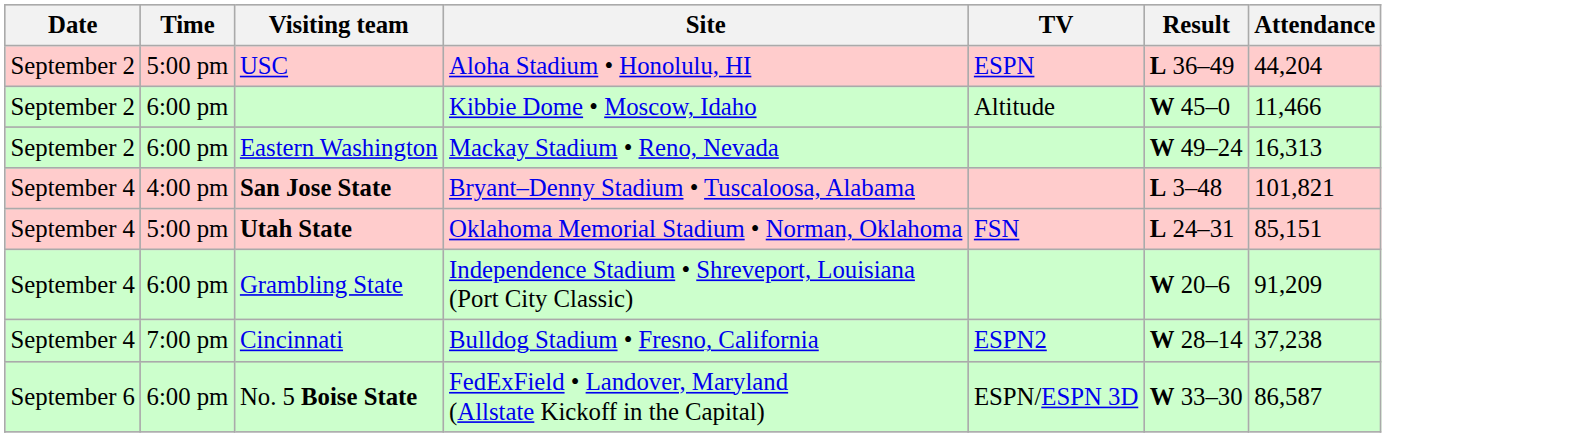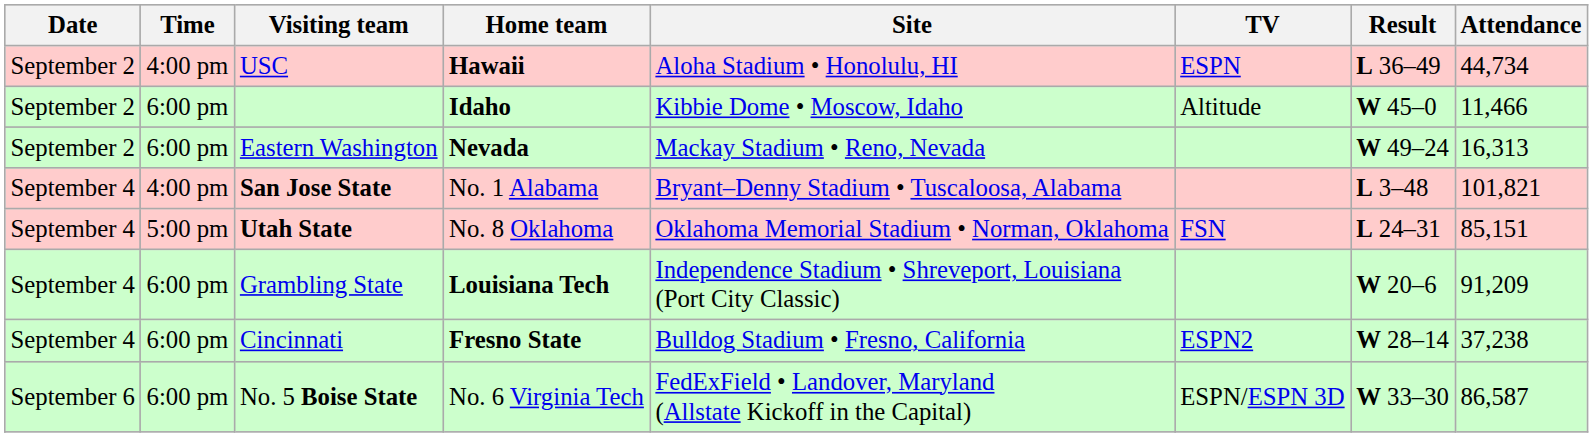 <table class="wikitable" style="font-size:95%;">
 <tr>
 <th>Date</th>
 <th>Time</th>
 <th>Visiting team</th>
+<th>Home team</th>
 <th>Site</th>
 <th>TV</th>
 <th>Result</th>
 <th>Attendance</th>
 </tr>
 <tr style="background:#fcc;">
 <td>September 2</td>
-<td>5:00 pm</td>
+<td>4:00 pm</td>
 <td><a href='#'>USC</a></td>
+<td><strong>Hawaii</strong></td>
 <td><a href='#'>Aloha Stadium</a> • <a href='#'>Honolulu, HI</a></td>
 <td><a href='#'>ESPN</a></td>
 <td><strong>L</strong> 36–49</td>
-<td>44,204</td>
+<td>44,734</td>
 </tr>
 <tr style="background:#cfc;">
 <td>September 2</td>
 <td>6:00 pm</td>
 <td></td>
+<td><strong>Idaho</strong></td>
 <td><a href='#'>Kibbie Dome</a> • <a href='#'>Moscow, Idaho</a></td>
 <td>Altitude</td>
 <td><strong>W</strong> 45–0</td>
 <td>11,466</td>
 </tr>
 <tr style="background:#cfc;">
 <td>September 2</td>
 <td>6:00 pm</td>
 <td><a href='#'>Eastern Washington</a></td>
+<td><strong>Nevada</strong></td>
 <td><a href='#'>Mackay Stadium</a> • <a href='#'>Reno, Nevada</a></td>
 <td></td>
 <td><strong>W</strong> 49–24</td>
 <td>16,313</td>
 </tr>
 <tr style="background:#fcc;">
 <td>September 4</td>
 <td>4:00 pm</td>
 <td><strong>San Jose State</strong></td>
+<td>No. 1 <a href='#'>Alabama</a></td>
 <td><a href='#'>Bryant–Denny Stadium</a> • <a href='#'>Tuscaloosa, Alabama</a></td>
 <td></td>
 <td><strong>L</strong> 3–48</td>
 <td>101,821</td>
 </tr>
 <tr style="background:#fcc;">
 <td>September 4</td>
 <td>5:00 pm</td>
 <td><strong>Utah State</strong></td>
+<td>No. 8 <a href='#'>Oklahoma</a></td>
 <td><a href='#'>Oklahoma Memorial Stadium</a> • <a href='#'>Norman, Oklahoma</a></td>
 <td><a href='#'>FSN</a></td>
 <td><strong>L</strong> 24–31</td>
 <td>85,151</td>
 </tr>
 <tr style="background:#cfc;">
 <td>September 4</td>
 <td>6:00 pm</td>
 <td><a href='#'>Grambling State</a></td>
+<td><strong>Louisiana Tech</strong></td>
 <td><a href='#'>Independence Stadium</a> • <a href='#'>Shreveport, Louisiana</a><br>(Port City Classic)</td>
 <td></td>
 <td><strong>W</strong> 20–6</td>
 <td>91,209</td>
 </tr>
 <tr style="background:#cfc;">
 <td>September 4</td>
-<td>7:00 pm</td>
+<td>6:00 pm</td>
 <td><a href='#'>Cincinnati</a></td>
+<td><strong>Fresno State</strong></td>
 <td><a href='#'>Bulldog Stadium</a> • <a href='#'>Fresno, California</a></td>
 <td><a href='#'>ESPN2</a></td>
 <td><strong>W</strong> 28–14</td>
 <td>37,238</td>
 </tr>
 <tr style="background:#cfc;">
 <td>September 6</td>
 <td>6:00 pm</td>
 <td>No. 5 <strong>Boise State</strong></td>
+<td>No. 6 <a href='#'>Virginia Tech</a></td>
 <td><a href='#'>FedExField</a> • <a href='#'>Landover, Maryland</a><br>(<a href='#'>Allstate</a> Kickoff in the Capital)</td>
 <td>ESPN/<a href='#'>ESPN 3D</a></td>
 <td><strong>W</strong> 33–30</td>
 <td>86,587</td>
 </tr>
 </table>
